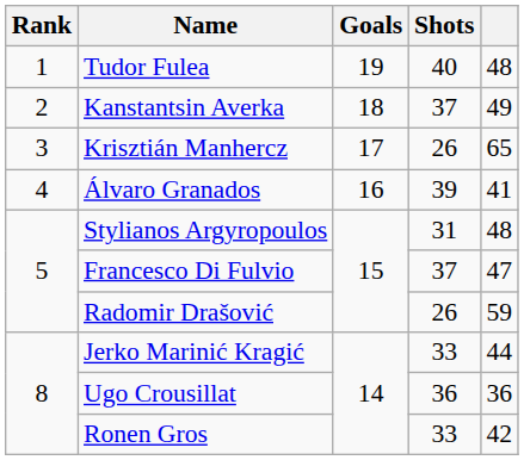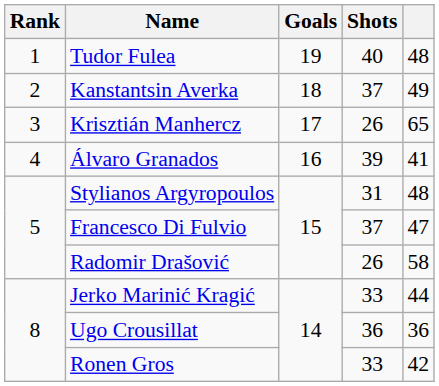 <table class="wikitable sortable" style="text-align: center;">
 <tr>
 <th>Rank</th>
 <th>Name</th>
 <th>Goals</th>
 <th>Shots</th>
 <th></th>
 </tr>
 <tr>
 <td>1</td>
 <td align="left"> <a href='#'>Tudor Fulea</a></td>
 <td>19</td>
 <td>40</td>
 <td>48</td>
 </tr>
 <tr>
 <td>2</td>
 <td align="left"> <a href='#'>Kanstantsin Averka</a></td>
 <td>18</td>
 <td>37</td>
 <td>49</td>
 </tr>
 <tr>
 <td>3</td>
 <td align="left"> <a href='#'>Krisztián Manhercz</a></td>
 <td>17</td>
 <td>26</td>
 <td>65</td>
 </tr>
 <tr>
 <td>4</td>
 <td align="left"> <a href='#'>Álvaro Granados</a></td>
 <td>16</td>
 <td>39</td>
 <td>41</td>
 </tr>
 <tr>
 <td rowspan=3>5</td>
 <td align="left"> <a href='#'>Stylianos Argyropoulos</a></td>
 <td rowspan=3>15</td>
 <td>31</td>
 <td>48</td>
 </tr>
 <tr>
 <td align="left"> <a href='#'>Francesco Di Fulvio</a></td>
 <td>37</td>
 <td>47</td>
 </tr>
 <tr>
 <td align="left"> <a href='#'>Radomir Drašović</a></td>
 <td>26</td>
-<td>59</td>
+<td>58</td>
 </tr>
 <tr>
 <td rowspan=3>8</td>
 <td align="left"> <a href='#'>Jerko Marinić Kragić</a></td>
 <td rowspan=3>14</td>
 <td>33</td>
 <td>44</td>
 </tr>
 <tr>
 <td align="left"> <a href='#'>Ugo Crousillat</a></td>
 <td>36</td>
 <td>36</td>
 </tr>
 <tr>
 <td align="left"> <a href='#'>Ronen Gros</a></td>
 <td>33</td>
 <td>42</td>
 </tr>
 </table>
